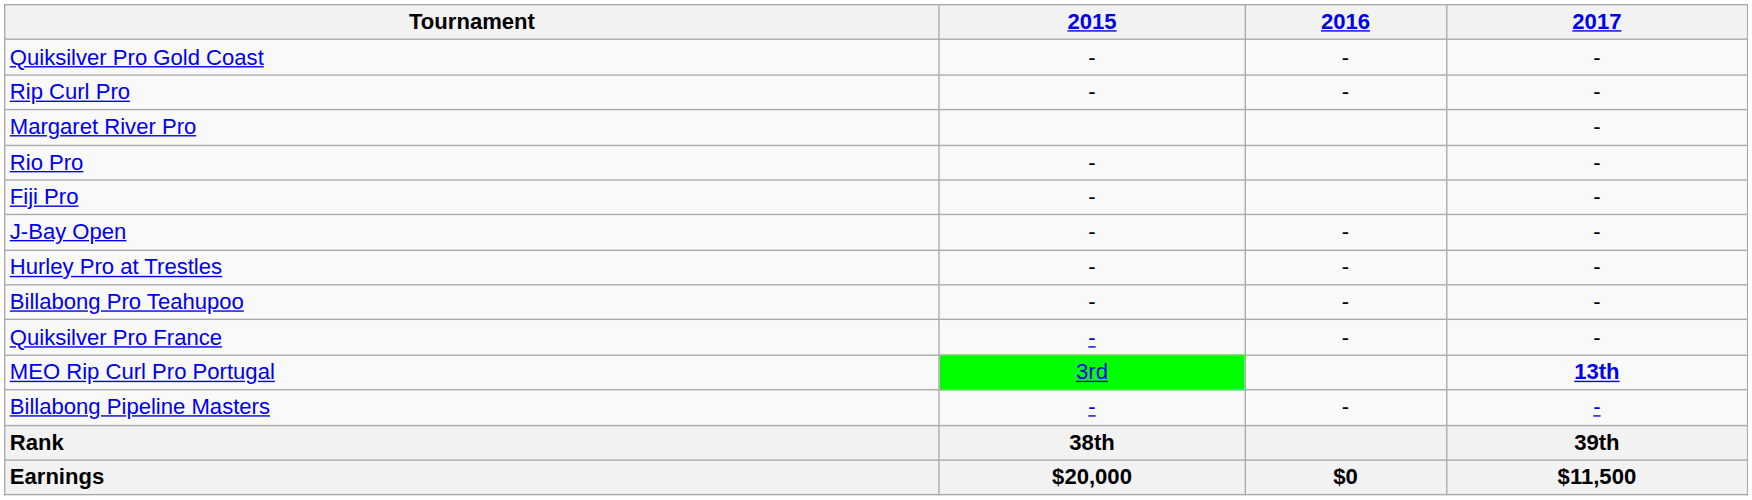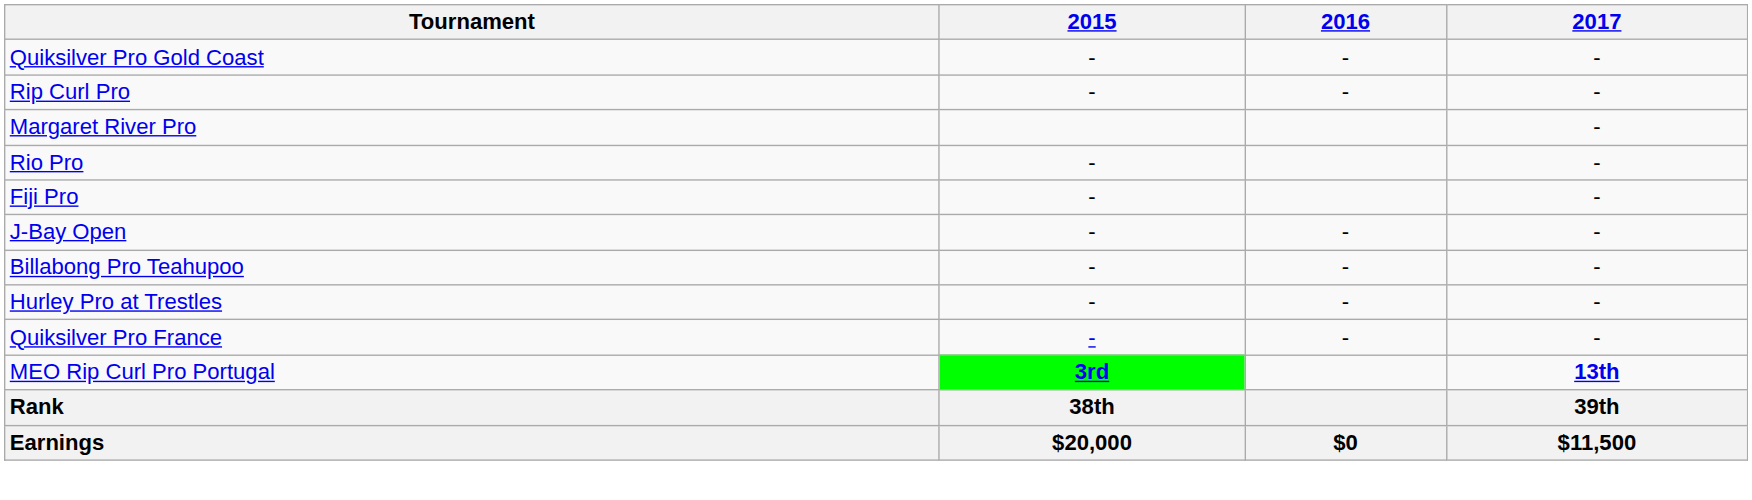 <table class="wikitable" style="width:100%; text-align: center">
 <tr>
 <th>Tournament</th>
 <th><a href='#'>2015</a></th>
 <th><a href='#'>2016</a></th>
 <th><a href='#'>2017</a></th>
 </tr>
 <tr>
 <td style="text-align:left"><a href='#'>Quiksilver Pro Gold Coast</a></td>
 <td>-</td>
 <td>-</td>
 <td>-</td>
 </tr>
 <tr>
 <td style="text-align:left"><a href='#'>Rip Curl Pro</a></td>
 <td>-</td>
 <td>-</td>
 <td>-</td>
 </tr>
 <tr>
 <td style="text-align:left"><a href='#'>Margaret River Pro</a></td>
 <td></td>
 <td></td>
 <td>-</td>
 </tr>
 <tr>
 <td style="text-align:left"><a href='#'>Rio Pro</a></td>
 <td>-</td>
 <td></td>
 <td>-</td>
 </tr>
 <tr>
 <td style="text-align:left"><a href='#'>Fiji Pro</a></td>
 <td>-</td>
 <td></td>
 <td>-</td>
 </tr>
 <tr>
 <td style="text-align:left"><a href='#'>J-Bay Open</a></td>
 <td>-</td>
 <td>-</td>
 <td>-</td>
 </tr>
 <tr>
-<td style="text-align:left"><a href='#'>Hurley Pro at Trestles</a></td>
+<td style="text-align:left"><a href='#'>Billabong Pro Teahupoo</a></td>
 <td>-</td>
 <td>-</td>
 <td>-</td>
 </tr>
 <tr>
-<td style="text-align:left"><a href='#'>Billabong Pro Teahupoo</a></td>
+<td style="text-align:left"><a href='#'>Hurley Pro at Trestles</a></td>
 <td>-</td>
 <td>-</td>
 <td>-</td>
 </tr>
 <tr>
 <td style="text-align:left"><a href='#'>Quiksilver Pro France</a></td>
 <td><a href='#'>-</a></td>
 <td>-</td>
 <td>-</td>
 </tr>
 <tr>
 <td style="text-align:left"><a href='#'>MEO Rip Curl Pro Portugal</a></td>
-<td bgcolor="Lime"><a href='#'>3rd</a></td>
+<td bgcolor="Lime"><strong><a href='#'>3rd</a></strong></td>
 <td><strong></strong></td>
 <td><strong><a href='#'>13th</a></strong></td>
-</tr>
-<tr>
-<td style="text-align:left"><a href='#'>Billabong Pipeline Masters</a></td>
-<td><a href='#'>-</a></td>
-<td>-</td>
-<td><a href='#'>-</a></td>
 </tr>
 <tr>
 <th style="text-align:left">Rank</th>
 <th>38th</th>
 <th><strong></strong></th>
 <th>39th</th>
 </tr>
 <tr>
 <th style="text-align:left">Earnings</th>
 <th>$20,000</th>
 <th>$0</th>
 <th>$11,500</th>
 </tr>
 </table>
